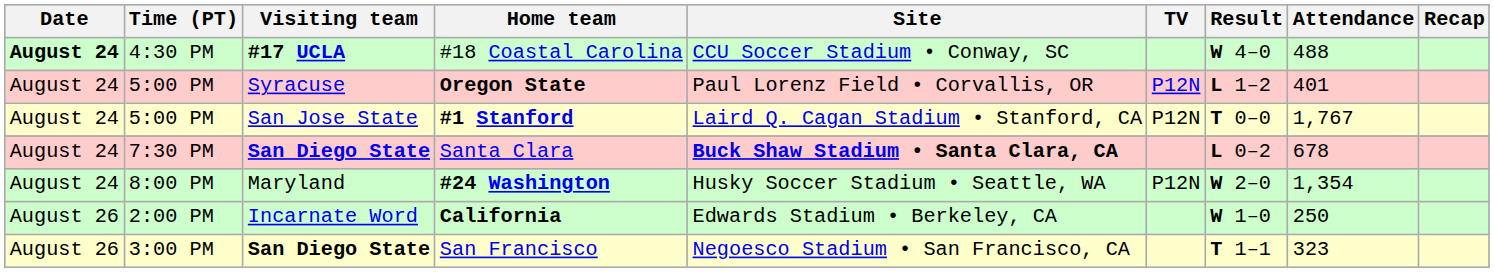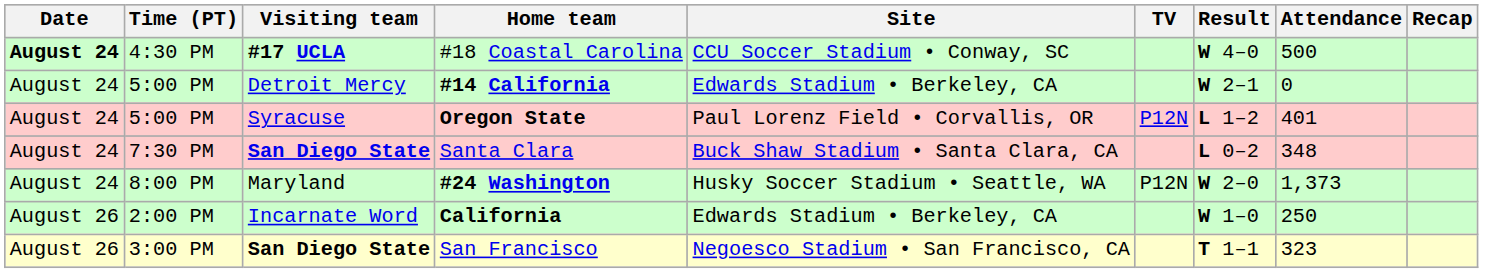 <table class="wikitable" style="font-size:95%;">
 <tr>
 <th>Date</th>
 <th>Time (PT)</th>
 <th>Visiting team</th>
 <th>Home team</th>
 <th>Site</th>
 <th>TV</th>
 <th>Result</th>
 <th>Attendance</th>
 <th>Recap</th>
 </tr>
 <tr style="background:#cfc;">
 <td><strong>August 24</strong></td>
 <td>4:30 PM</td>
 <td><strong>#17 <a href='#'>UCLA</a></strong></td>
 <td>#18 <a href='#'>Coastal Carolina</a></td>
 <td><a href='#'>CCU Soccer Stadium</a> • Conway, SC</td>
 <td></td>
 <td><strong>W</strong> 4–0</td>
-<td>488</td>
+<td>500</td>
+<td></td>
+</tr>
+<tr style="background:#cfc;">
+<td>August 24</td>
+<td>5:00 PM</td>
+<td><a href='#'>Detroit Mercy</a></td>
+<td><strong>#14 <a href='#'>California</a></strong></td>
+<td><a href='#'>Edwards Stadium</a> • Berkeley, CA</td>
+<td></td>
+<td><strong>W</strong> 2–1</td>
+<td>0</td>
 <td></td>
 </tr>
 <tr style="background:#fcc;">
 <td>August 24</td>
 <td>5:00 PM</td>
 <td><a href='#'>Syracuse</a></td>
 <td><strong>Oregon State</strong></td>
 <td>Paul Lorenz Field • Corvallis, OR</td>
 <td><a href='#'>P12N</a></td>
 <td><strong>L</strong> 1–2</td>
 <td>401</td>
 <td></td>
 </tr>
-<tr style="background:#ffc;">
-<td>August 24</td>
-<td>5:00 PM</td>
-<td><a href='#'>San Jose State</a></td>
-<td><strong>#1 <a href='#'>Stanford</a></strong></td>
-<td><a href='#'>Laird Q. Cagan Stadium</a> • Stanford, CA</td>
-<td>P12N</td>
-<td><strong>T</strong> 0–0 </td>
-<td>1,767</td>
-<td></td>
-</tr>
 <tr style="background:#fcc;">
 <td>August 24</td>
 <td>7:30 PM</td>
 <td><strong><a href='#'>San Diego State</a></strong></td>
 <td><a href='#'>Santa Clara</a></td>
-<td><strong><a href='#'>Buck Shaw Stadium</a> • Santa Clara, CA</strong></td>
+<td><a href='#'>Buck Shaw Stadium</a> • Santa Clara, CA</td>
 <td></td>
 <td><strong>L</strong> 0–2</td>
-<td>678</td>
+<td>348</td>
 <td></td>
 </tr>
 <tr style="background:#cfc;">
 <td>August 24</td>
 <td>8:00 PM</td>
 <td>Maryland</td>
 <td><strong>#24 <a href='#'>Washington</a></strong></td>
 <td>Husky Soccer Stadium • Seattle, WA</td>
 <td>P12N</td>
 <td><strong>W</strong> 2–0</td>
-<td>1,354</td>
+<td>1,373</td>
 <td></td>
 </tr>
 <tr style="background:#cfc;">
 <td>August 26</td>
 <td>2:00 PM</td>
 <td><a href='#'>Incarnate Word</a></td>
 <td><strong>California</strong></td>
 <td>Edwards Stadium • Berkeley, CA</td>
 <td></td>
 <td><strong>W</strong> 1–0</td>
 <td>250</td>
 <td></td>
 </tr>
 <tr style="background:#ffc;">
 <td>August 26</td>
 <td>3:00 PM</td>
 <td><strong>San Diego State</strong></td>
 <td><a href='#'>San Francisco</a></td>
 <td><a href='#'>Negoesco Stadium</a> • San Francisco, CA</td>
 <td></td>
 <td><strong>T</strong> 1–1 </td>
 <td>323</td>
 <td></td>
 </tr>
 </table>
